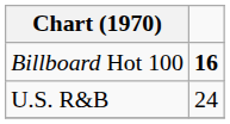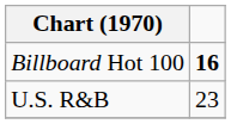 <table class="wikitable">
 <tr>
 <th>Chart (1970)</th>
 </tr>
 <tr>
 <td align="left"><em>Billboard</em> Hot 100</td>
 <td align="center"><strong>16</strong></td>
 </tr>
 <tr>
 <td align="left">U.S. R&B</td>
-<td align="center">24</td>
+<td align="center">23</td>
 </tr>
 <tr>
 </tr>
 </table>
